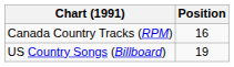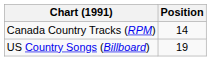 <table class="wikitable sortable">
 <tr>
 <th scope="col">Chart (1991)</th>
 <th scope="col">Position</th>
 </tr>
 <tr>
 <td>Canada Country Tracks (<em><a href='#'>RPM</a></em>)</td>
-<td align="center">16</td>
+<td align="center">14</td>
 </tr>
 <tr>
 <td>US <a href='#'>Country Songs</a> (<em><a href='#'>Billboard</a></em>)</td>
 <td align="center">19</td>
 </tr>
 </table>
